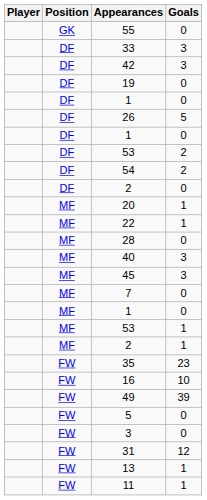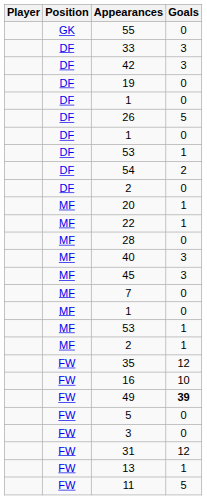 <table class="wikitable sortable" style="text-align: center;">
 <tr>
 <th>Player</th>
 <th>Position</th>
 <th>Appearances</th>
 <th>Goals</th>
 </tr>
 <tr>
 <td align="left"> </td>
 <td><a href='#'>GK</a></td>
 <td>55</td>
 <td>0</td>
 </tr>
 <tr>
 <td align="left"> </td>
 <td><a href='#'>DF</a></td>
 <td>33</td>
 <td>3</td>
 </tr>
 <tr>
 <td align="left"> </td>
 <td><a href='#'>DF</a></td>
 <td>42</td>
 <td>3</td>
 </tr>
 <tr>
 <td align="left"> </td>
 <td><a href='#'>DF</a></td>
 <td>19</td>
 <td>0</td>
 </tr>
 <tr>
 <td align="left"> </td>
 <td><a href='#'>DF</a></td>
 <td>1</td>
 <td>0</td>
 </tr>
 <tr>
 <td align="left"> </td>
 <td><a href='#'>DF</a></td>
 <td>26</td>
 <td>5</td>
 </tr>
 <tr>
 <td align="left"> </td>
 <td><a href='#'>DF</a></td>
 <td>1</td>
 <td>0</td>
 </tr>
 <tr>
 <td align="left"> </td>
 <td><a href='#'>DF</a></td>
 <td>53</td>
-<td>2</td>
+<td>1</td>
 </tr>
 <tr>
 <td align="left"> </td>
 <td><a href='#'>DF</a></td>
 <td>54</td>
 <td>2</td>
 </tr>
 <tr>
 <td align="left"> </td>
 <td><a href='#'>DF</a></td>
 <td>2</td>
 <td>0</td>
 </tr>
 <tr>
 <td align="left"> </td>
 <td><a href='#'>MF</a></td>
 <td>20</td>
 <td>1</td>
 </tr>
 <tr>
 <td align="left"> </td>
 <td><a href='#'>MF</a></td>
 <td>22</td>
 <td>1</td>
 </tr>
 <tr>
 <td align="left"> </td>
 <td><a href='#'>MF</a></td>
 <td>28</td>
 <td>0</td>
 </tr>
 <tr>
 <td align="left"> </td>
 <td><a href='#'>MF</a></td>
 <td>40</td>
 <td>3</td>
 </tr>
 <tr>
 <td align="left"> </td>
 <td><a href='#'>MF</a></td>
 <td>45</td>
 <td>3</td>
 </tr>
 <tr>
 <td align="left"> </td>
 <td><a href='#'>MF</a></td>
 <td>7</td>
 <td>0</td>
 </tr>
 <tr>
 <td align="left"> </td>
 <td><a href='#'>MF</a></td>
 <td>1</td>
 <td>0</td>
 </tr>
 <tr>
 <td align="left"> </td>
 <td><a href='#'>MF</a></td>
 <td>53</td>
 <td>1</td>
 </tr>
 <tr>
 <td align="left"> </td>
 <td><a href='#'>MF</a></td>
 <td>2</td>
 <td>1</td>
 </tr>
 <tr>
 <td align="left"> </td>
 <td><a href='#'>FW</a></td>
 <td>35</td>
-<td>23</td>
+<td>12</td>
 </tr>
 <tr>
 <td align="left"> </td>
 <td><a href='#'>FW</a></td>
 <td>16</td>
 <td>10</td>
 </tr>
 <tr>
 <td align="left"> </td>
 <td><a href='#'>FW</a></td>
 <td>49</td>
-<td>39</td>
+<td><strong>39</strong></td>
 </tr>
 <tr>
 <td align="left"> </td>
 <td><a href='#'>FW</a></td>
 <td>5</td>
 <td>0</td>
 </tr>
 <tr>
 <td align="left"> </td>
 <td><a href='#'>FW</a></td>
 <td>3</td>
 <td>0</td>
 </tr>
 <tr>
 <td align="left"> </td>
 <td><a href='#'>FW</a></td>
 <td>31</td>
 <td>12</td>
 </tr>
 <tr>
 <td align="left"> </td>
 <td><a href='#'>FW</a></td>
 <td>13</td>
 <td>1</td>
 </tr>
 <tr>
 <td align="left"> </td>
 <td><a href='#'>FW</a></td>
 <td>11</td>
-<td>1</td>
+<td>5</td>
 </tr>
 </table>
